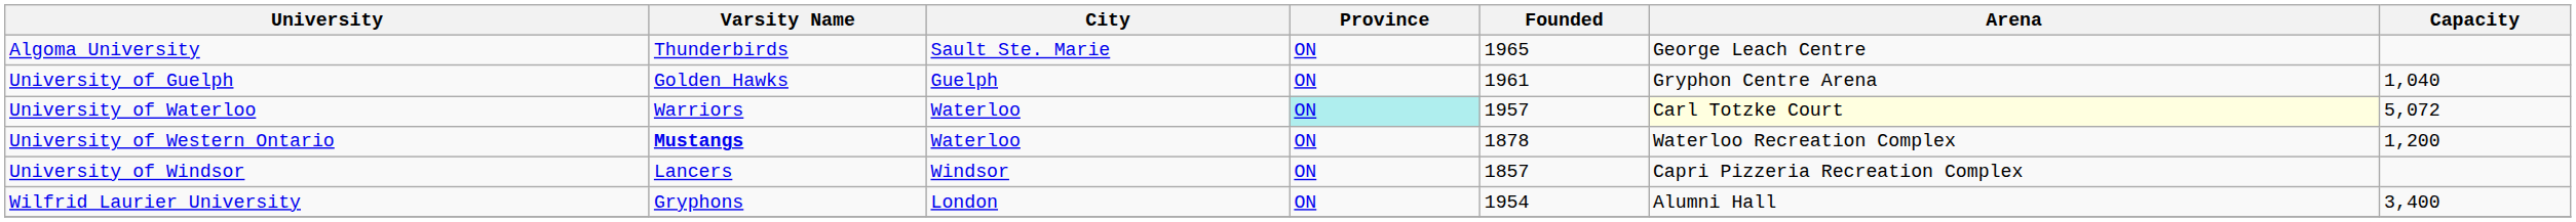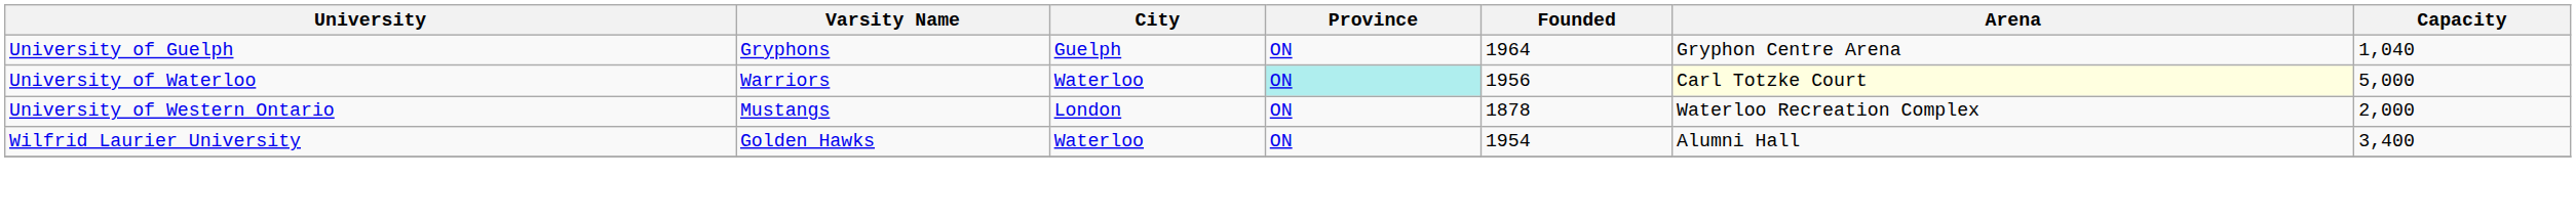 <table class="wikitable" width="90%">
 <tr>
 <th>University</th>
 <th>Varsity Name</th>
 <th>City</th>
 <th>Province</th>
 <th>Founded</th>
 <th>Arena</th>
 <th>Capacity</th>
 </tr>
 <tr>
-<td><a href='#'>Algoma University</a></td>
-<td><a href='#'>Thunderbirds</a></td>
-<td><a href='#'>Sault Ste. Marie</a></td>
-<td><a href='#'>ON</a></td>
-<td>1965</td>
-<td>George Leach Centre</td>
-<td></td>
-</tr>
-<tr>
 <td><a href='#'>University of Guelph</a></td>
-<td><a href='#'>Golden Hawks</a></td>
+<td><a href='#'>Gryphons</a></td>
 <td><a href='#'>Guelph</a></td>
 <td><a href='#'>ON</a></td>
-<td>1961</td>
+<td>1964</td>
 <td>Gryphon Centre Arena</td>
 <td>1,040</td>
 </tr>
 <tr>
 <td><a href='#'>University of Waterloo</a></td>
 <td><a href='#'>Warriors</a></td>
 <td><a href='#'>Waterloo</a></td>
 <td style="background: paleturquoise;"><a href='#'>ON</a></td>
-<td>1957</td>
+<td>1956</td>
 <td style="background: lightyellow;">Carl Totzke Court</td>
-<td>5,072</td>
+<td>5,000</td>
 </tr>
 <tr>
 <td><a href='#'>University of Western Ontario</a></td>
-<td><strong><a href='#'>Mustangs</a></strong></td>
-<td><a href='#'>Waterloo</a></td>
+<td><a href='#'>Mustangs</a></td>
+<td><a href='#'>London</a></td>
 <td><a href='#'>ON</a></td>
 <td>1878</td>
 <td>Waterloo Recreation Complex</td>
-<td>1,200</td>
-</tr>
-<tr>
-<td><a href='#'>University of Windsor</a></td>
-<td><a href='#'>Lancers</a></td>
-<td><a href='#'>Windsor</a></td>
-<td><a href='#'>ON</a></td>
-<td>1857</td>
-<td>Capri Pizzeria Recreation Complex</td>
-<td></td>
+<td>2,000</td>
 </tr>
 <tr>
 <td><a href='#'>Wilfrid Laurier University</a></td>
-<td><a href='#'>Gryphons</a></td>
-<td><a href='#'>London</a></td>
+<td><a href='#'>Golden Hawks</a></td>
+<td><a href='#'>Waterloo</a></td>
 <td><a href='#'>ON</a></td>
 <td>1954</td>
 <td>Alumni Hall</td>
 <td>3,400</td>
 </tr>
 <tr>
 </tr>
 </table>
